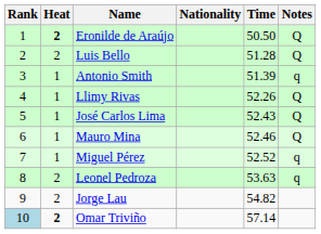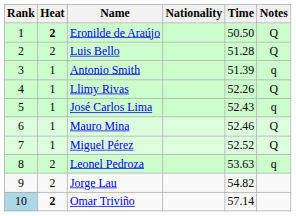 <table class="wikitable sortable" style="text-align:center">
 <tr>
 <th>Rank</th>
 <th>Heat</th>
 <th>Name</th>
 <th>Nationality</th>
 <th>Time</th>
 <th>Notes</th>
 </tr>
 <tr bgcolor=ccffcc>
 <td>1</td>
 <td><strong>2</strong></td>
 <td align=left><a href='#'>Eronilde de Araújo</a></td>
 <td align=left></td>
 <td>50.50</td>
 <td>Q</td>
 </tr>
 <tr bgcolor=ccffcc>
 <td>2</td>
 <td>2</td>
 <td align=left><a href='#'>Luis Bello</a></td>
 <td align=left></td>
 <td>51.28</td>
 <td>Q</td>
 </tr>
 <tr bgcolor=ccffcc>
 <td>3</td>
 <td>1</td>
 <td align=left><a href='#'>Antonio Smith</a></td>
 <td align=left></td>
 <td>51.39</td>
 <td>q</td>
 </tr>
 <tr bgcolor=ccffcc>
 <td>4</td>
 <td>1</td>
 <td align=left><a href='#'>Llimy Rivas</a></td>
 <td align=left></td>
 <td>52.26</td>
 <td>Q</td>
 </tr>
 <tr bgcolor=ccffcc>
 <td>5</td>
 <td>1</td>
 <td align=left><a href='#'>José Carlos Lima</a></td>
 <td align=left></td>
 <td>52.43</td>
-<td>Q</td>
+<td>q</td>
 </tr>
 <tr bgcolor=ddffdd>
 <td>6</td>
 <td>1</td>
 <td align=left><a href='#'>Mauro Mina</a></td>
 <td align=left></td>
 <td>52.46</td>
 <td>Q</td>
 </tr>
 <tr bgcolor=ddffdd>
 <td>7</td>
 <td>1</td>
 <td align=left><a href='#'>Miguel Pérez</a></td>
 <td align=left></td>
 <td>52.52</td>
-<td>q</td>
+<td>Q</td>
 </tr>
 <tr bgcolor=ccffcc>
 <td>8</td>
 <td>2</td>
 <td align=left><a href='#'>Leonel Pedroza</a></td>
 <td align=left></td>
 <td>53.63</td>
 <td>q</td>
 </tr>
 <tr>
 <td>9</td>
 <td>2</td>
 <td align=left><a href='#'>Jorge Lau</a></td>
 <td align=left></td>
 <td>54.82</td>
 <td></td>
 </tr>
 <tr>
 <td style="background: lightblue;">10</td>
 <td><strong>2</strong></td>
 <td align=left><a href='#'>Omar Triviño</a></td>
 <td align=left></td>
 <td>57.14</td>
 <td></td>
 </tr>
 </table>
